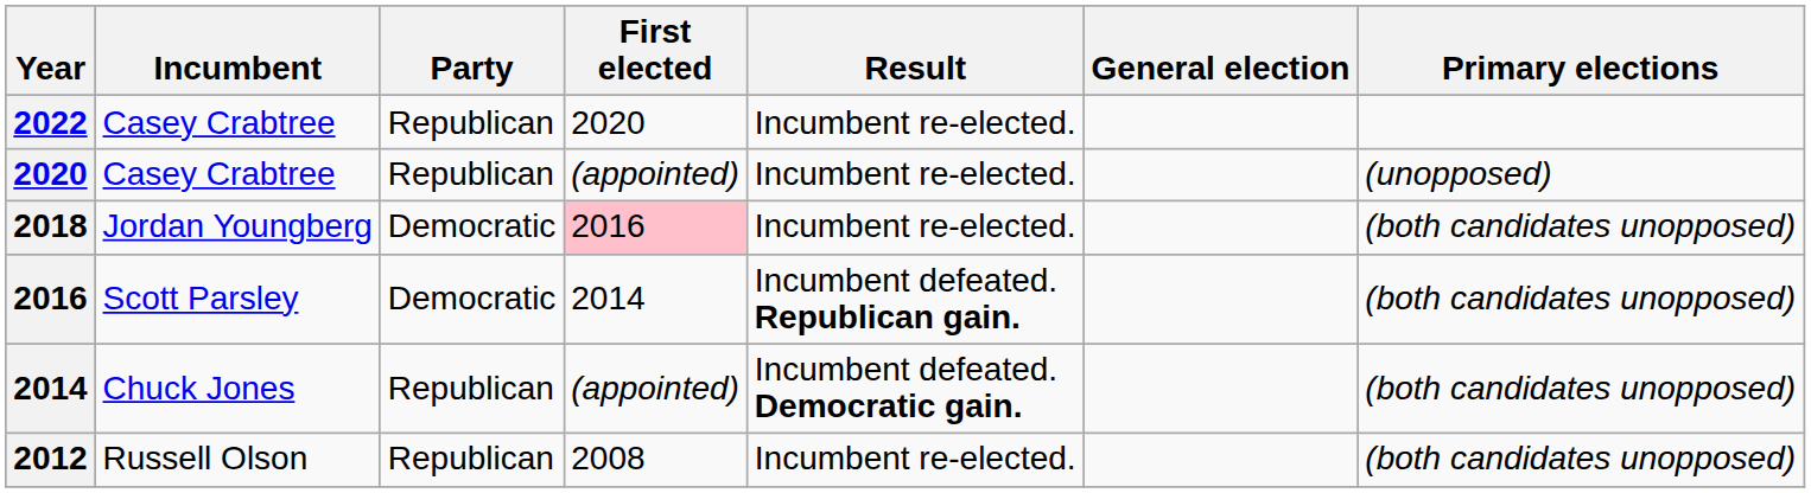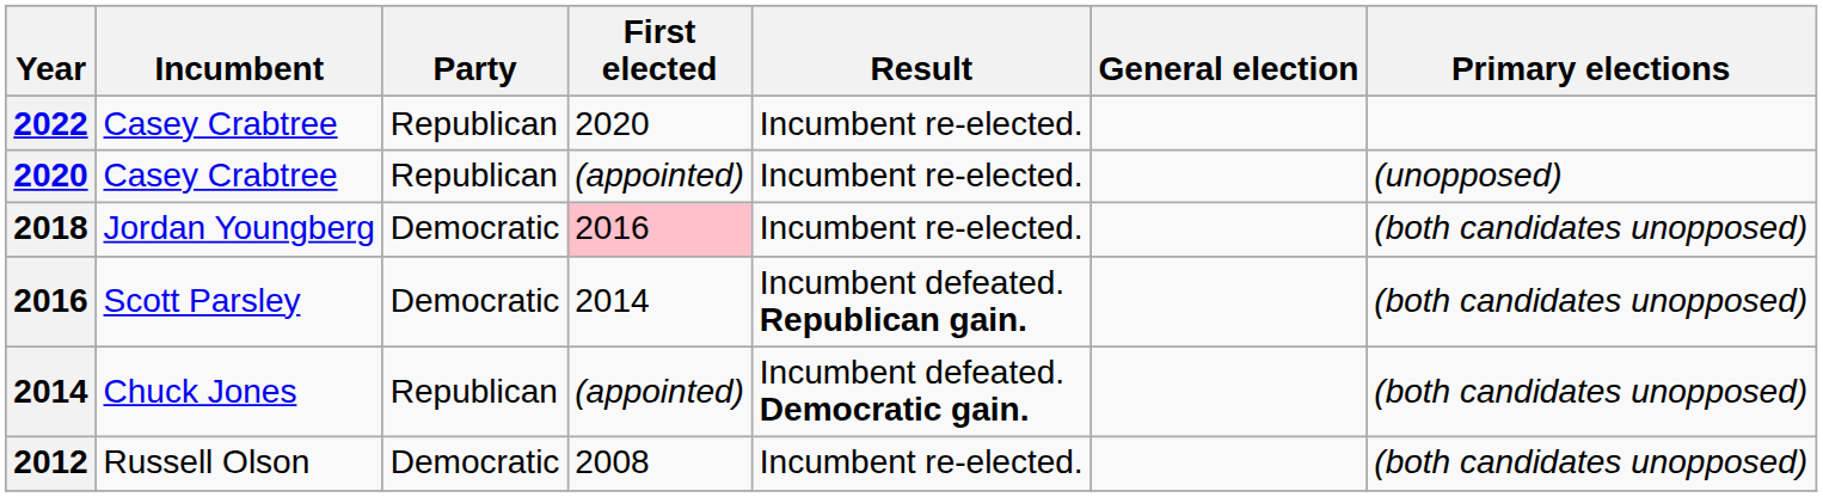 <table class=wikitable>
 <tr valign=bottom>
 <th>Year</th>
 <th>Incumbent</th>
 <th>Party</th>
 <th>First<br>elected</th>
 <th>Result</th>
 <th>General election</th>
 <th>Primary elections</th>
 </tr>
 <tr>
 <th><a href='#'>2022</a></th>
 <td><a href='#'>Casey Crabtree</a></td>
 <td>Republican</td>
 <td>2020</td>
 <td>Incumbent re-elected.</td>
 <td nowrap></td>
 <td nowrap></td>
 </tr>
 <tr>
 <th><a href='#'>2020</a></th>
 <td><a href='#'>Casey Crabtree</a></td>
 <td>Republican</td>
 <td><em>(appointed)</em></td>
 <td>Incumbent re-elected.</td>
 <td nowrap></td>
 <td><em>(unopposed)</em></td>
 </tr>
 <tr>
 <th>2018</th>
 <td><a href='#'>Jordan Youngberg</a></td>
 <td>Democratic</td>
 <td style="background: pink;">2016</td>
 <td>Incumbent re-elected.</td>
 <td nowrap></td>
 <td><em>(both candidates unopposed)</em></td>
 </tr>
 <tr>
 <th>2016</th>
 <td><a href='#'>Scott Parsley</a></td>
 <td>Democratic</td>
 <td>2014</td>
 <td>Incumbent defeated.<br><strong>Republican gain.</strong></td>
 <td nowrap></td>
 <td><em>(both candidates unopposed)</em></td>
 </tr>
 <tr>
 <th>2014</th>
 <td><a href='#'>Chuck Jones</a></td>
 <td>Republican</td>
 <td><em>(appointed)</em></td>
 <td>Incumbent defeated.<br><strong>Democratic gain.</strong></td>
 <td nowrap></td>
 <td><em>(both candidates unopposed)</em></td>
 </tr>
 <tr>
 <th>2012</th>
 <td>Russell Olson</td>
-<td>Republican</td>
+<td>Democratic</td>
 <td>2008</td>
 <td>Incumbent re-elected.</td>
 <td nowrap></td>
 <td><em>(both candidates unopposed)</em></td>
 </tr>
 </table>
